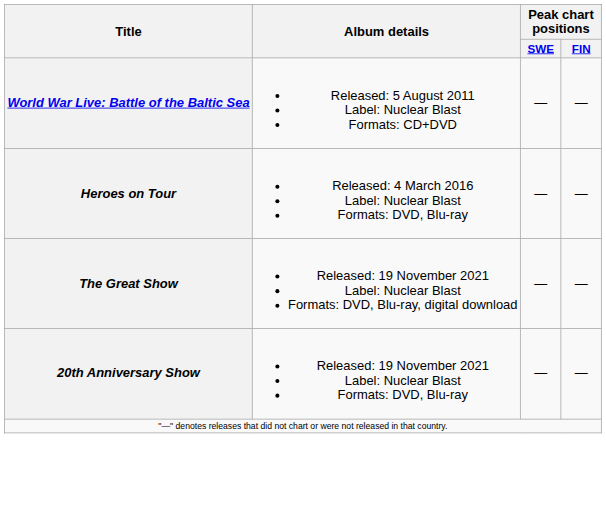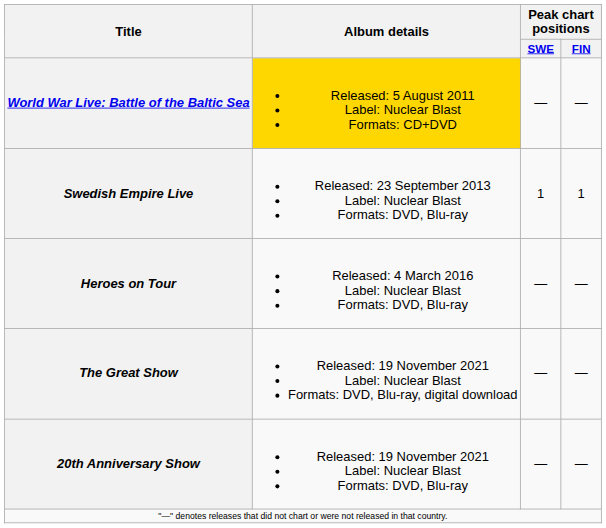 <table class="wikitable plainrowheaders" style="text-align:center;">
 <tr>
 <th scope="col" rowspan="2">Title</th>
 <th scope="col" rowspan="2">Album details</th>
 <th scope="col" colspan="2">Peak chart positions</th>
 </tr>
 <tr>
 <th scope="col" style="width:3em;font-size:90%;"><a href='#'>SWE</a><br></th>
 <th scope="col" style="width:3em;font-size:90%;"><a href='#'>FIN</a><br></th>
 </tr>
 <tr>
 <th scope="row"><em><a href='#'>World War Live: Battle of the Baltic Sea</a></em></th>
-<td><br><ul><li>Released: 5 August 2011</li><li>Label: Nuclear Blast</li><li>Formats: CD+DVD</li></ul></td>
+<td style="background: gold;"><br><ul><li>Released: 5 August 2011</li><li>Label: Nuclear Blast</li><li>Formats: CD+DVD</li></ul></td>
 <td>—</td>
 <td>—</td>
+</tr>
+<tr>
+<th scope="row"><em>Swedish Empire Live</em></th>
+<td><br><ul><li>Released: 23 September 2013</li><li>Label: Nuclear Blast</li><li>Formats: DVD, Blu-ray</li></ul></td>
+<td>1</td>
+<td>1</td>
 </tr>
 <tr>
 <th scope="row"><em>Heroes on Tour</em></th>
 <td><br><ul><li>Released: 4 March 2016</li><li>Label: Nuclear Blast</li><li>Formats: DVD, Blu-ray</li></ul></td>
 <td>—</td>
 <td>—</td>
 </tr>
 <tr>
 <th scope="row"><em>The Great Show</em></th>
 <td><br><ul><li>Released: 19 November 2021</li><li>Label: Nuclear Blast</li><li>Formats: DVD, Blu-ray, digital download</li></ul></td>
 <td>—</td>
 <td>—</td>
 </tr>
 <tr>
 <th scope="row"><em>20th Anniversary Show</em></th>
 <td><br><ul><li>Released: 19 November 2021</li><li>Label: Nuclear Blast</li><li>Formats: DVD, Blu-ray</li></ul></td>
 <td>—</td>
 <td>—</td>
 </tr>
 <tr>
 <td style="font-size:8pt;" colspan="4">"—" denotes releases that did not chart or were not released in that country.</td>
 </tr>
 </table>
